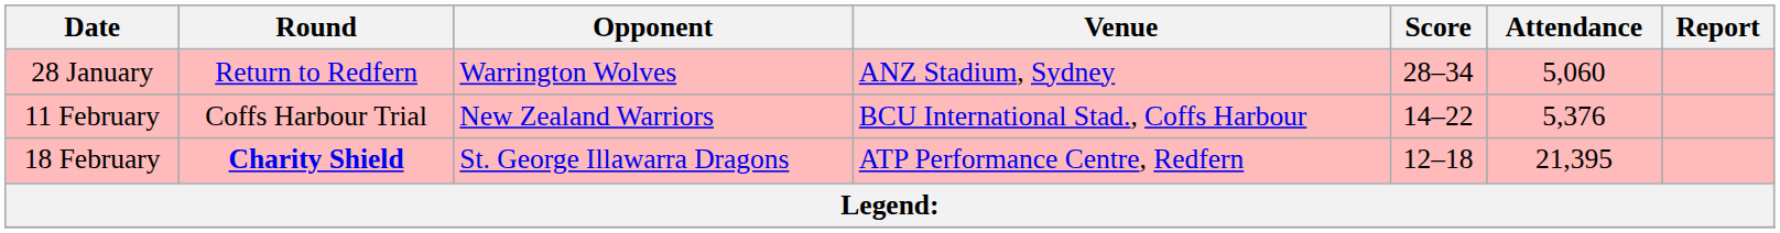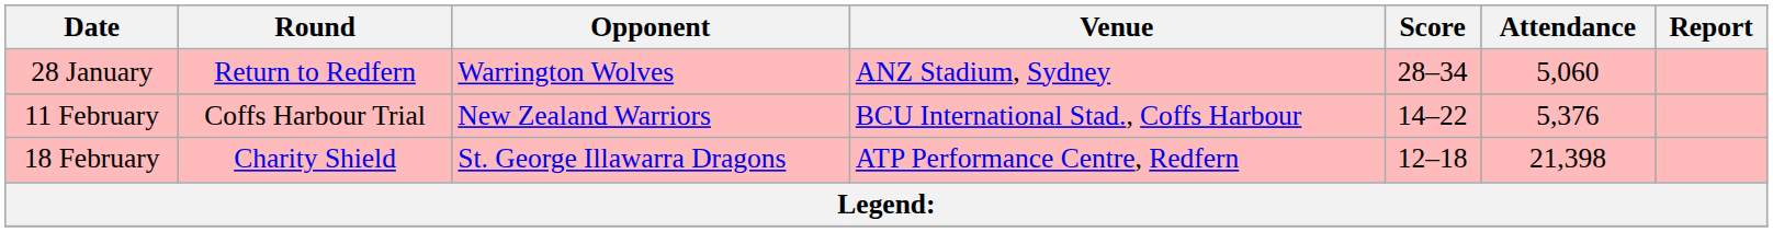 <table class="wikitable" style="font-size:100%;" width="80%">
 <tr>
 <th>Date</th>
 <th>Round</th>
 <th>Opponent</th>
 <th>Venue</th>
 <th>Score</th>
 <th>Attendance</th>
 <th>Report</th>
 </tr>
 <tr bgcolor=#FFBBBB>
 <td style="text-align:center;">28 January</td>
 <td style="text-align:center;"><a href='#'>Return to Redfern</a></td>
 <td> <a href='#'>Warrington Wolves</a></td>
 <td><a href='#'>ANZ Stadium</a>, <a href='#'>Sydney</a></td>
 <td style="text-align:center;">28–34</td>
 <td style="text-align:center;">5,060</td>
 <td style="text-align:center;"></td>
 </tr>
 <tr bgcolor=#FFBBBB>
 <td style="text-align:center;">11 February</td>
 <td style="text-align:center;">Coffs Harbour Trial</td>
 <td> <a href='#'>New Zealand Warriors</a></td>
 <td><a href='#'>BCU International Stad.</a>, <a href='#'>Coffs Harbour</a></td>
 <td style="text-align:center;">14–22</td>
 <td style="text-align:center;">5,376</td>
 <td style="text-align:center;"></td>
 </tr>
 <tr bgcolor=#FFBBBB>
 <td style="text-align:center;">18 February</td>
-<td style="text-align:center;"><strong><a href='#'>Charity Shield</a></strong></td>
+<td style="text-align:center;"><a href='#'>Charity Shield</a></td>
 <td> <a href='#'>St. George Illawarra Dragons</a></td>
 <td><a href='#'>ATP Performance Centre</a>, <a href='#'>Redfern</a></td>
 <td style="text-align:center;">12–18</td>
-<td style="text-align:center;">21,395</td>
+<td style="text-align:center;">21,398</td>
 <td style="text-align:center;"></td>
 </tr>
 <tr>
 <th colspan="11"><strong>Legend</strong>:     </th>
 </tr>
 <tr>
 </tr>
 </table>
